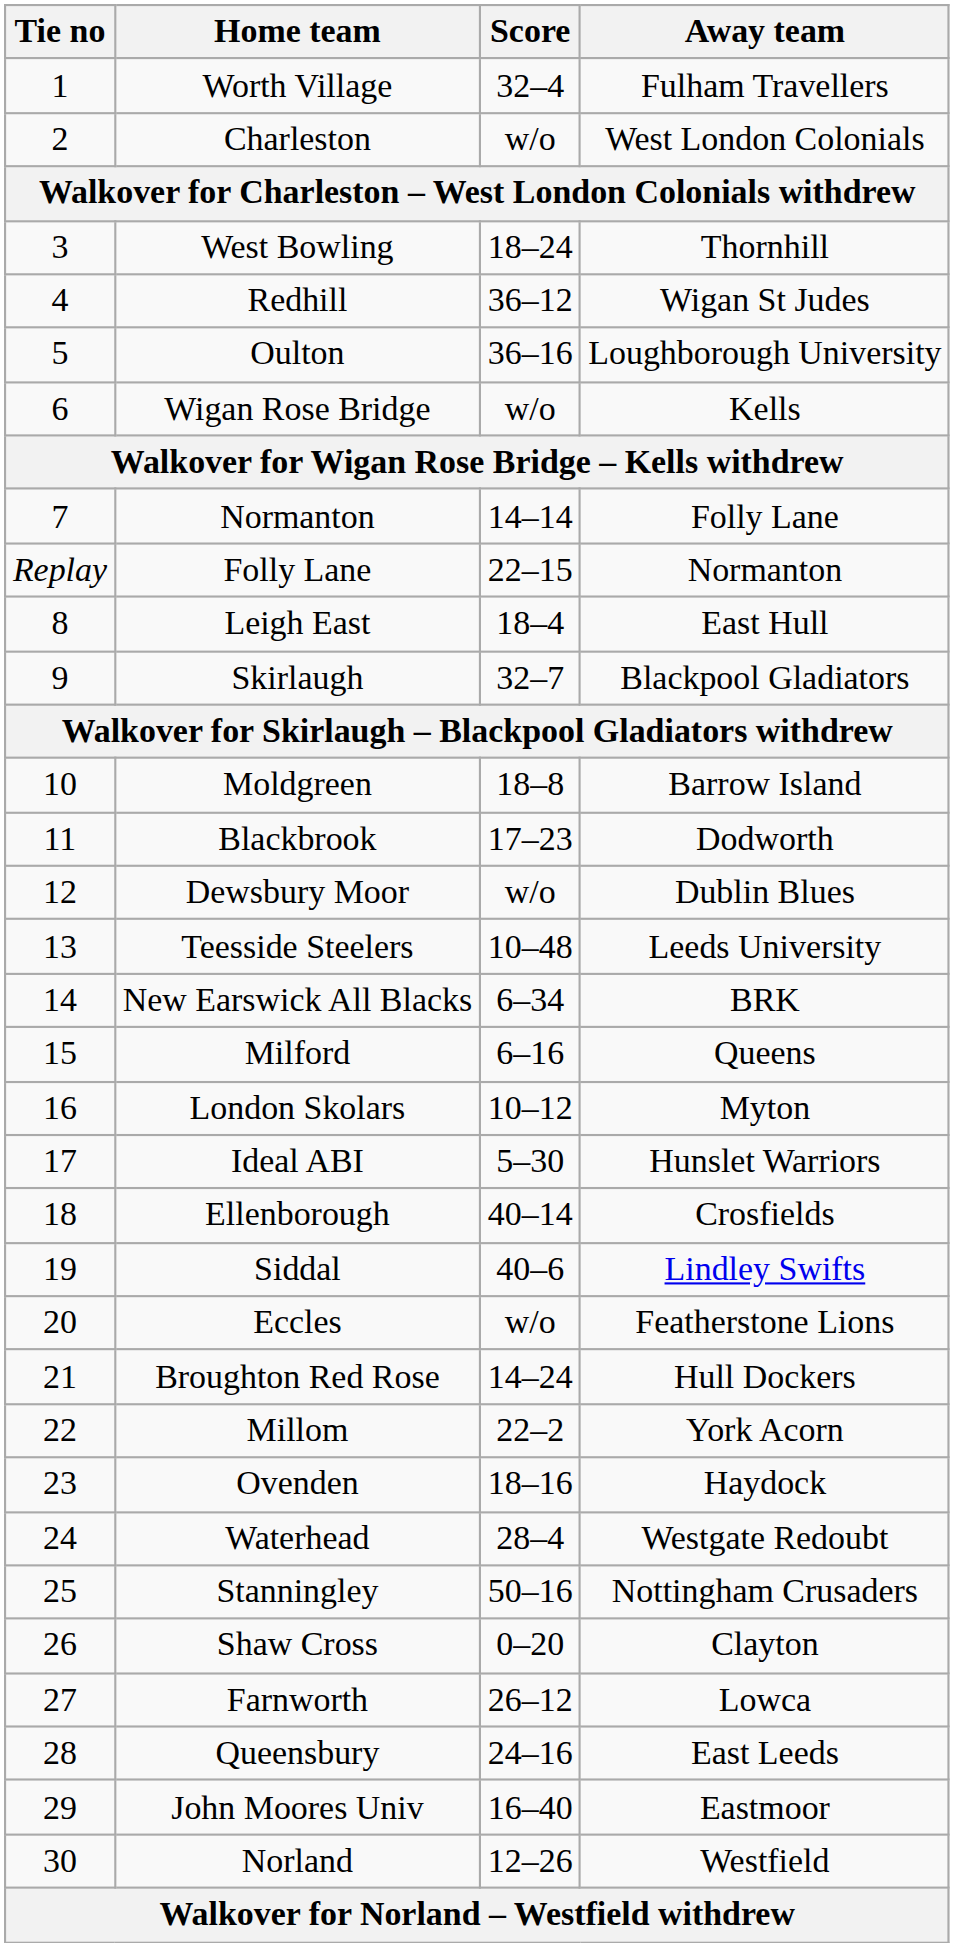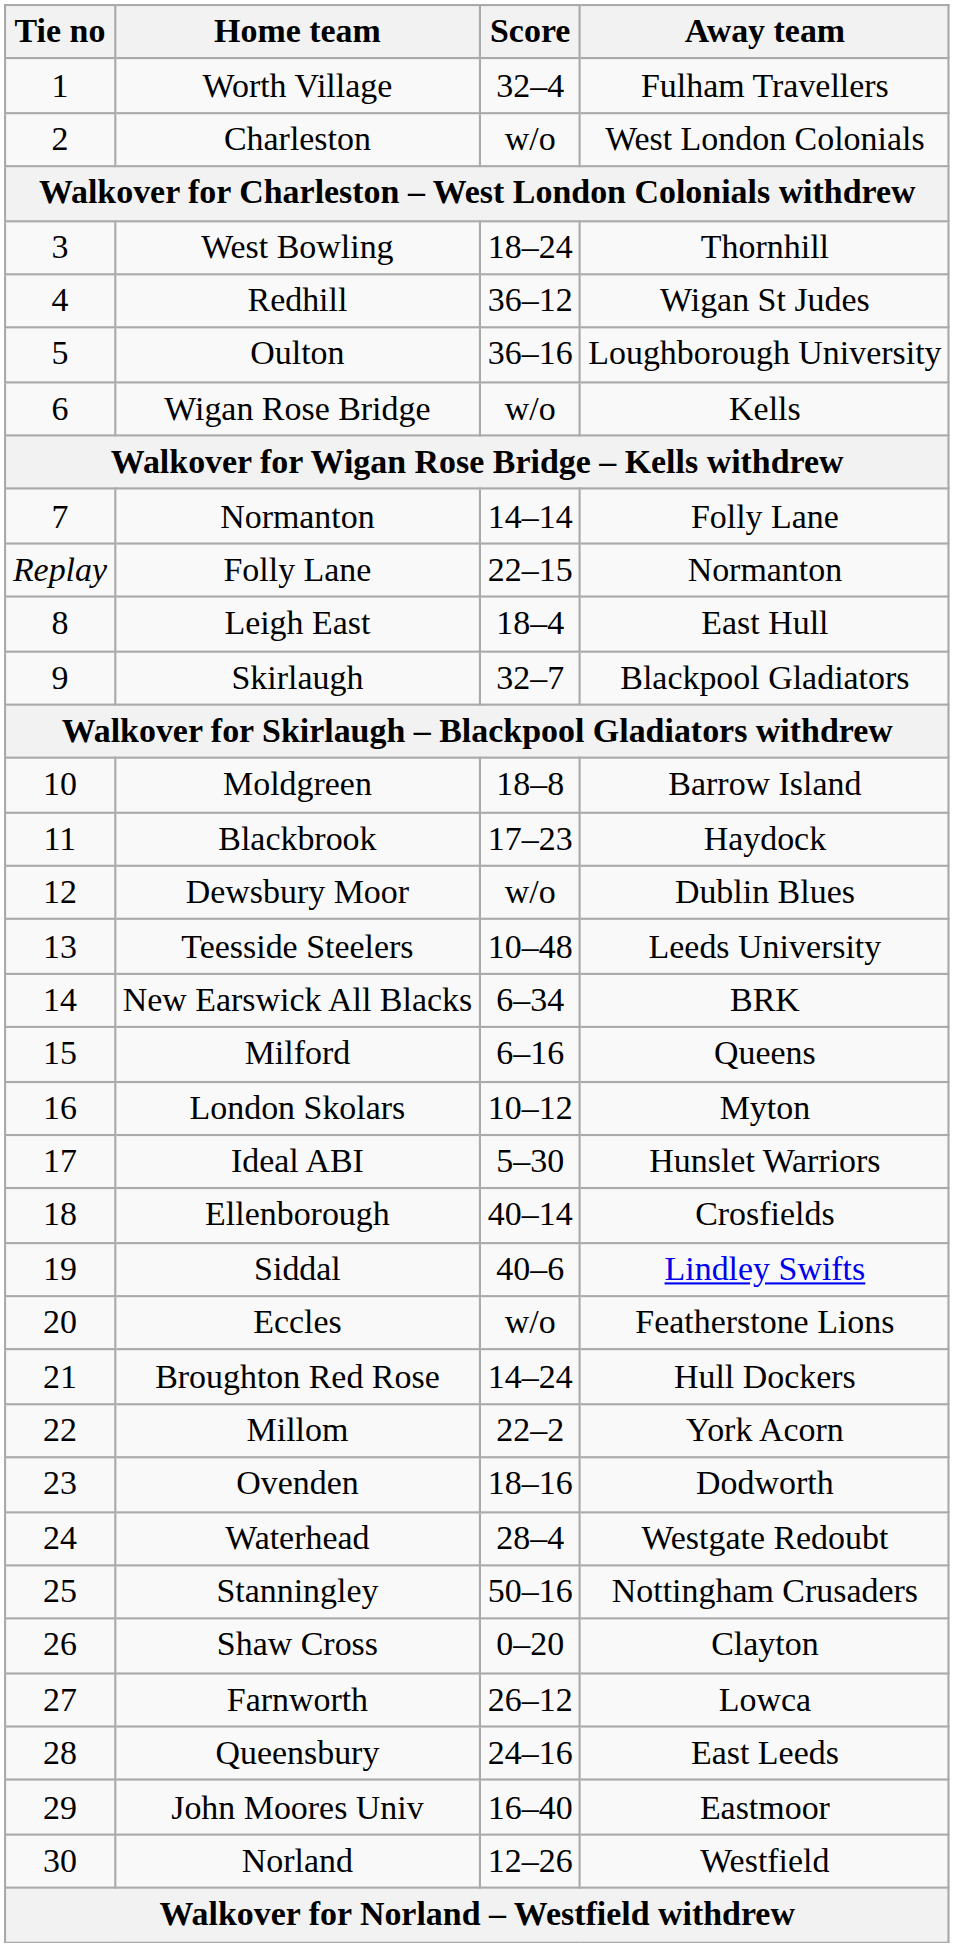 <table class="wikitable" style="text-align:center">
 <tr>
 <th>Tie no</th>
 <th>Home team</th>
 <th>Score</th>
 <th>Away team</th>
 </tr>
 <tr>
 <td>1</td>
 <td>Worth Village</td>
 <td>32–4</td>
 <td>Fulham Travellers</td>
 </tr>
 <tr>
 <td>2</td>
 <td>Charleston</td>
 <td>w/o</td>
 <td>West London Colonials</td>
 </tr>
 <tr>
 <th colspan=4>Walkover for Charleston – West London Colonials withdrew</th>
 </tr>
 <tr>
 <td>3</td>
 <td>West Bowling</td>
 <td>18–24</td>
 <td>Thornhill</td>
 </tr>
 <tr>
 <td>4</td>
 <td>Redhill</td>
 <td>36–12</td>
 <td>Wigan St Judes</td>
 </tr>
 <tr>
 <td>5</td>
 <td>Oulton</td>
 <td>36–16</td>
 <td>Loughborough University</td>
 </tr>
 <tr>
 <td>6</td>
 <td>Wigan Rose Bridge</td>
 <td>w/o</td>
 <td>Kells</td>
 </tr>
 <tr>
 <th colspan=4>Walkover for Wigan Rose Bridge – Kells withdrew</th>
 </tr>
 <tr>
 <td>7</td>
 <td>Normanton</td>
 <td>14–14</td>
 <td>Folly Lane</td>
 </tr>
 <tr>
 <td><em>Replay</em></td>
 <td>Folly Lane</td>
 <td>22–15</td>
 <td>Normanton</td>
 </tr>
 <tr>
 <td>8</td>
 <td>Leigh East</td>
 <td>18–4</td>
 <td>East Hull</td>
 </tr>
 <tr>
 <td>9</td>
 <td>Skirlaugh</td>
 <td>32–7</td>
 <td>Blackpool Gladiators</td>
 </tr>
 <tr>
 <th colspan=4>Walkover for Skirlaugh – Blackpool Gladiators withdrew</th>
 </tr>
 <tr>
 <td>10</td>
 <td>Moldgreen</td>
 <td>18–8</td>
 <td>Barrow Island</td>
 </tr>
 <tr>
 <td>11</td>
 <td>Blackbrook</td>
 <td>17–23</td>
-<td>Dodworth</td>
+<td>Haydock</td>
 </tr>
 <tr>
 <td>12</td>
 <td>Dewsbury Moor</td>
 <td>w/o</td>
 <td>Dublin Blues</td>
 </tr>
 <tr>
 <td>13</td>
 <td>Teesside Steelers</td>
 <td>10–48</td>
 <td>Leeds University</td>
 </tr>
 <tr>
 <td>14</td>
 <td>New Earswick All Blacks</td>
 <td>6–34</td>
 <td>BRK</td>
 </tr>
 <tr>
 <td>15</td>
 <td>Milford</td>
 <td>6–16</td>
 <td>Queens</td>
 </tr>
 <tr>
 <td>16</td>
 <td>London Skolars</td>
 <td>10–12</td>
 <td>Myton</td>
 </tr>
 <tr>
 <td>17</td>
 <td>Ideal ABI</td>
 <td>5–30</td>
 <td>Hunslet Warriors</td>
 </tr>
 <tr>
 <td>18</td>
 <td>Ellenborough</td>
 <td>40–14</td>
 <td>Crosfields</td>
 </tr>
 <tr>
 <td>19</td>
 <td>Siddal</td>
 <td>40–6</td>
 <td><a href='#'>Lindley Swifts</a></td>
 </tr>
 <tr>
 <td>20</td>
 <td>Eccles</td>
 <td>w/o</td>
 <td>Featherstone Lions</td>
 </tr>
 <tr>
 <td>21</td>
 <td>Broughton Red Rose</td>
 <td>14–24</td>
 <td>Hull Dockers</td>
 </tr>
 <tr>
 <td>22</td>
 <td>Millom</td>
 <td>22–2</td>
 <td>York Acorn</td>
 </tr>
 <tr>
 <td>23</td>
 <td>Ovenden</td>
 <td>18–16</td>
-<td>Haydock</td>
+<td>Dodworth</td>
 </tr>
 <tr>
 <td>24</td>
 <td>Waterhead</td>
 <td>28–4</td>
 <td>Westgate Redoubt</td>
 </tr>
 <tr>
 <td>25</td>
 <td>Stanningley</td>
 <td>50–16</td>
 <td>Nottingham Crusaders</td>
 </tr>
 <tr>
 <td>26</td>
 <td>Shaw Cross</td>
 <td>0–20</td>
 <td>Clayton</td>
 </tr>
 <tr>
 <td>27</td>
 <td>Farnworth</td>
 <td>26–12</td>
 <td>Lowca</td>
 </tr>
 <tr>
 <td>28</td>
 <td>Queensbury</td>
 <td>24–16</td>
 <td>East Leeds</td>
 </tr>
 <tr>
 <td>29</td>
 <td>John Moores Univ</td>
 <td>16–40</td>
 <td>Eastmoor</td>
 </tr>
 <tr>
 <td>30</td>
 <td>Norland</td>
 <td>12–26</td>
 <td>Westfield</td>
 </tr>
 <tr>
 <th colspan=4>Walkover for Norland – Westfield withdrew</th>
 </tr>
 </table>
